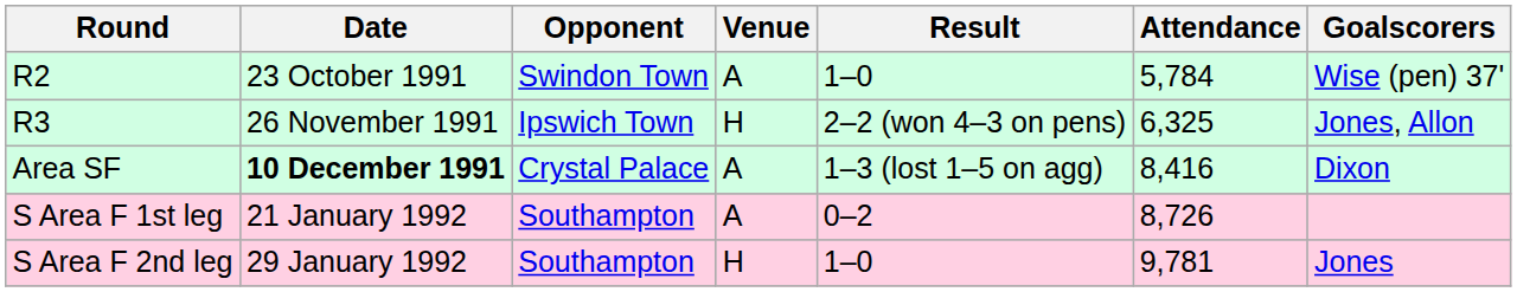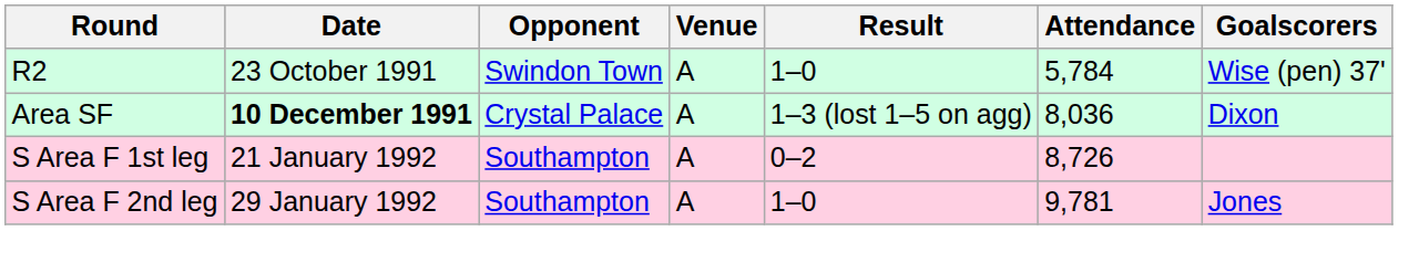 <table class="wikitable">
 <tr>
 <th>Round</th>
 <th>Date</th>
 <th>Opponent</th>
 <th>Venue</th>
 <th>Result</th>
 <th>Attendance</th>
 <th>Goalscorers</th>
 </tr>
 <tr style="background-color: #d0ffe3;">
 <td>R2</td>
 <td>23 October 1991</td>
 <td><a href='#'>Swindon Town</a></td>
 <td>A</td>
 <td>1–0</td>
 <td>5,784</td>
 <td><a href='#'>Wise</a> (pen) 37'</td>
 </tr>
 <tr style="background-color: #d0ffe3;">
-<td>R3</td>
-<td>26 November 1991</td>
-<td><a href='#'>Ipswich Town</a></td>
-<td>H</td>
-<td>2–2 (won 4–3 on pens)</td>
-<td>6,325</td>
-<td><a href='#'>Jones</a>, <a href='#'>Allon</a></td>
-</tr>
-<tr style="background-color: #d0ffe3;">
 <td>Area SF</td>
 <td><strong>10 December 1991</strong></td>
 <td><a href='#'>Crystal Palace</a></td>
 <td>A</td>
 <td>1–3 (lost 1–5 on agg)</td>
-<td>8,416</td>
+<td>8,036</td>
 <td><a href='#'>Dixon</a></td>
 </tr>
 <tr style="background-color: #ffd0e3;">
 <td>S Area F 1st leg</td>
 <td>21 January 1992</td>
 <td><a href='#'>Southampton</a></td>
 <td>A</td>
 <td>0–2</td>
 <td>8,726</td>
 <td></td>
 </tr>
 <tr style="background-color: #ffd0e3;">
 <td>S Area F 2nd leg</td>
 <td>29 January 1992</td>
 <td><a href='#'>Southampton</a></td>
-<td>H</td>
+<td>A</td>
 <td>1–0</td>
 <td>9,781</td>
 <td><a href='#'>Jones</a></td>
 </tr>
 </table>
